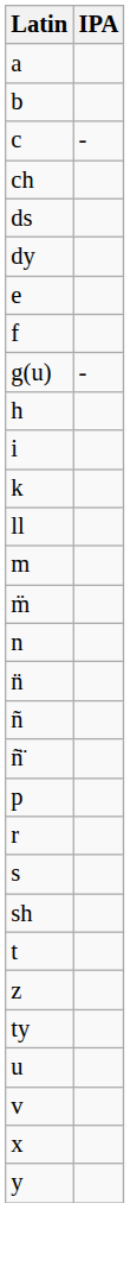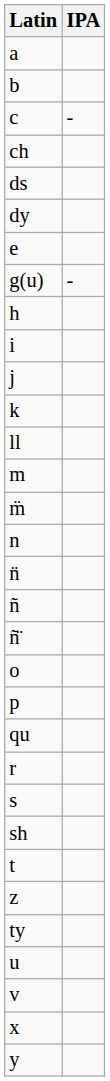 <table class="wikitable">
 <tr>
 <th>Latin</th>
 <th>IPA</th>
 </tr>
 <tr>
 <td>a</td>
 <td></td>
 </tr>
 <tr>
 <td>b</td>
 <td></td>
 </tr>
 <tr>
 <td>c</td>
 <td> - </td>
 </tr>
 <tr>
 <td>ch</td>
 <td></td>
 </tr>
 <tr>
 <td>ds</td>
 <td></td>
 </tr>
 <tr>
 <td>dy</td>
 <td></td>
 </tr>
 <tr>
 <td>e</td>
 <td></td>
 </tr>
 <tr>
-<td>f</td>
-<td></td>
-</tr>
-<tr>
 <td>g(u)</td>
 <td> - </td>
 </tr>
 <tr>
 <td>h</td>
 <td></td>
 </tr>
 <tr>
 <td>i</td>
+<td></td>
+</tr>
+<tr>
+<td>j</td>
 <td></td>
 </tr>
 <tr>
 <td>k</td>
 <td></td>
 </tr>
 <tr>
 <td>ll</td>
 <td></td>
 </tr>
 <tr>
 <td>m</td>
 <td></td>
 </tr>
 <tr>
 <td>m̈</td>
 <td></td>
 </tr>
 <tr>
 <td>n</td>
 <td></td>
 </tr>
 <tr>
 <td>n̈</td>
 <td></td>
 </tr>
 <tr>
 <td>ñ</td>
 <td></td>
 </tr>
 <tr>
 <td>ñ̈</td>
 <td></td>
 </tr>
 <tr>
+<td>o</td>
+<td></td>
+</tr>
+<tr>
 <td>p</td>
+<td></td>
+</tr>
+<tr>
+<td>qu</td>
 <td></td>
 </tr>
 <tr>
 <td>r</td>
 <td></td>
 </tr>
 <tr>
 <td>s</td>
 <td></td>
 </tr>
 <tr>
 <td>sh</td>
 <td></td>
 </tr>
 <tr>
 <td>t</td>
 <td></td>
 </tr>
 <tr>
 <td>z</td>
 <td></td>
 </tr>
 <tr>
 <td>ty</td>
 <td></td>
 </tr>
 <tr>
 <td>u</td>
 <td></td>
 </tr>
 <tr>
 <td>v</td>
 <td></td>
 </tr>
 <tr>
 <td>x</td>
 <td></td>
 </tr>
 <tr>
 <td>y</td>
 <td></td>
 </tr>
 </table>
